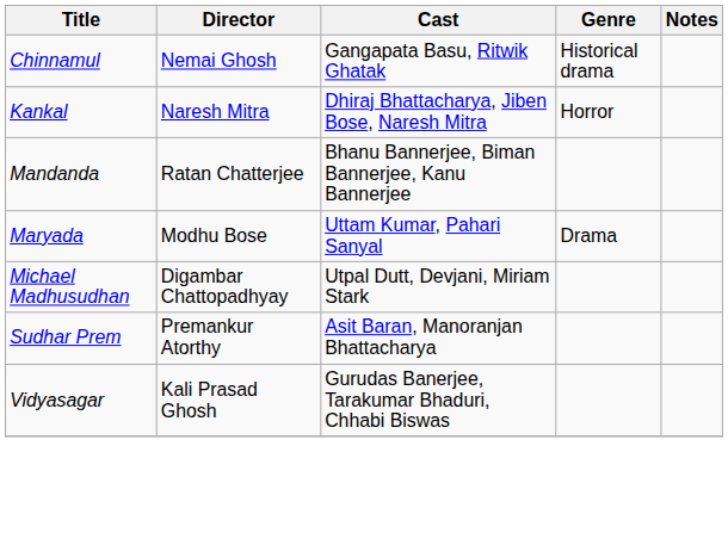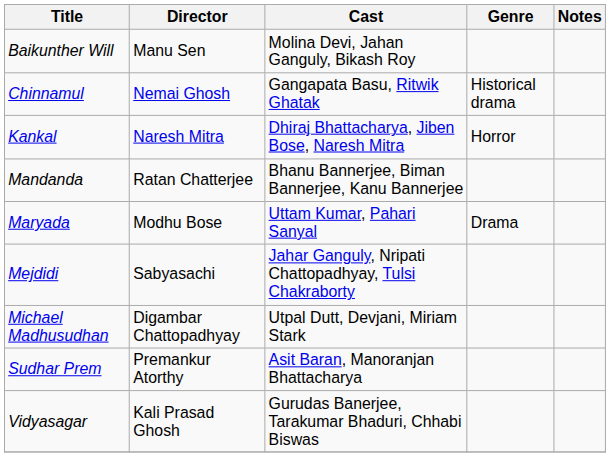 <table class="wikitable sortable" border="0">
 <tr>
 <th>Title</th>
 <th>Director</th>
 <th>Cast</th>
 <th>Genre</th>
 <th>Notes</th>
+</tr>
+<tr>
+<td><em>Baikunther Will</em></td>
+<td>Manu Sen</td>
+<td>Molina Devi, Jahan Ganguly, Bikash Roy</td>
+<td></td>
+<td></td>
 </tr>
 <tr>
 <td><em><a href='#'>Chinnamul</a></em></td>
 <td><a href='#'>Nemai Ghosh</a></td>
 <td>Gangapata Basu, <a href='#'>Ritwik Ghatak</a></td>
 <td>Historical drama</td>
 <td></td>
 </tr>
 <tr>
 <td><em><a href='#'>Kankal</a></em></td>
 <td><a href='#'>Naresh Mitra</a></td>
 <td><a href='#'>Dhiraj Bhattacharya</a>, <a href='#'>Jiben Bose</a>, <a href='#'>Naresh Mitra</a></td>
 <td>Horror</td>
 <td></td>
 </tr>
 <tr>
 <td><em>Mandanda</em></td>
 <td>Ratan Chatterjee</td>
 <td>Bhanu Bannerjee, Biman Bannerjee, Kanu Bannerjee</td>
 <td></td>
 <td></td>
 </tr>
 <tr>
 <td><em><a href='#'>Maryada</a></em></td>
 <td>Modhu Bose</td>
 <td><a href='#'>Uttam Kumar</a>, <a href='#'>Pahari Sanyal</a></td>
 <td>Drama</td>
 <td></td>
 </tr>
 <tr>
+<td><em><a href='#'>Mejdidi</a></em></td>
+<td>Sabyasachi</td>
+<td><a href='#'>Jahar Ganguly</a>, Nripati Chattopadhyay, <a href='#'>Tulsi Chakraborty</a></td>
+<td></td>
+<td></td>
+</tr>
+<tr>
 <td><em><a href='#'>Michael Madhusudhan</a></em></td>
 <td>Digambar Chattopadhyay</td>
 <td>Utpal Dutt, Devjani, Miriam Stark</td>
 <td></td>
 <td></td>
 </tr>
 <tr>
 <td><em><a href='#'>Sudhar Prem</a></em></td>
 <td>Premankur Atorthy</td>
 <td><a href='#'>Asit Baran</a>, Manoranjan Bhattacharya</td>
 <td></td>
 <td></td>
 </tr>
 <tr>
 <td><em>Vidyasagar</em></td>
 <td>Kali Prasad Ghosh</td>
 <td>Gurudas Banerjee, Tarakumar Bhaduri, Chhabi Biswas</td>
 <td></td>
 <td></td>
 </tr>
 <tr>
 </tr>
 </table>
